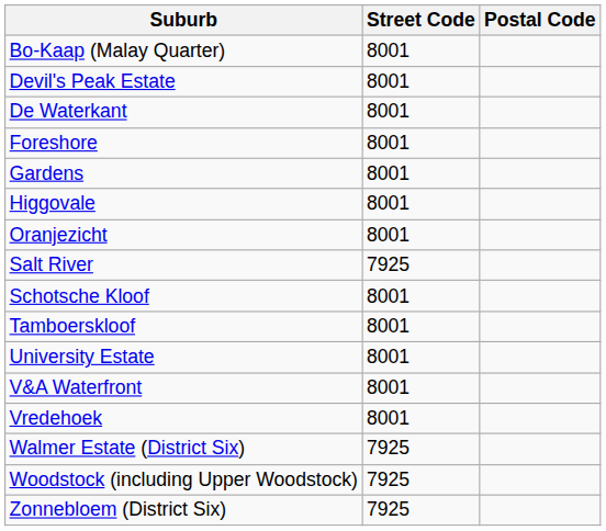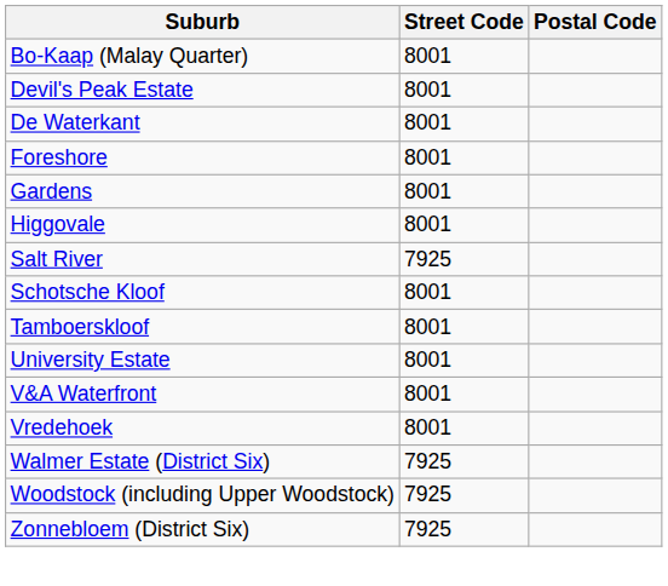 <table class="wikitable" style="border:1px solid">
 <tr>
 <th>Suburb</th>
 <th>Street Code</th>
 <th>Postal Code</th>
 </tr>
 <tr>
 <td><a href='#'>Bo-Kaap</a> (Malay Quarter)</td>
 <td>8001</td>
 <td></td>
 </tr>
 <tr>
 <td><a href='#'>Devil's Peak Estate</a></td>
 <td>8001</td>
 <td></td>
 </tr>
 <tr>
 <td><a href='#'>De Waterkant</a></td>
 <td>8001</td>
 <td></td>
 </tr>
 <tr>
 <td><a href='#'>Foreshore</a></td>
 <td>8001</td>
 <td></td>
 </tr>
 <tr>
 <td><a href='#'>Gardens</a></td>
 <td>8001</td>
 <td></td>
 </tr>
 <tr>
 <td><a href='#'>Higgovale</a></td>
-<td>8001</td>
-<td></td>
-</tr>
-<tr>
-<td><a href='#'>Oranjezicht</a></td>
 <td>8001</td>
 <td></td>
 </tr>
 <tr>
 <td><a href='#'>Salt River</a></td>
 <td>7925</td>
 <td></td>
 </tr>
 <tr>
 <td><a href='#'>Schotsche Kloof</a></td>
 <td>8001</td>
 <td></td>
 </tr>
 <tr>
 <td><a href='#'>Tamboerskloof</a></td>
 <td>8001</td>
 <td></td>
 </tr>
 <tr>
 <td><a href='#'>University Estate</a></td>
 <td>8001</td>
 <td></td>
 </tr>
 <tr>
 <td><a href='#'>V&A Waterfront</a></td>
 <td>8001</td>
 <td></td>
 </tr>
 <tr>
 <td><a href='#'>Vredehoek</a></td>
 <td>8001</td>
 <td></td>
 </tr>
 <tr>
 <td><a href='#'>Walmer Estate</a> (<a href='#'>District Six</a>)</td>
 <td>7925</td>
 <td></td>
 </tr>
 <tr>
 <td><a href='#'>Woodstock</a> (including Upper Woodstock)</td>
 <td>7925</td>
 <td></td>
 </tr>
 <tr>
 <td><a href='#'>Zonnebloem</a> (District Six)</td>
 <td>7925</td>
 <td></td>
 </tr>
 </table>
